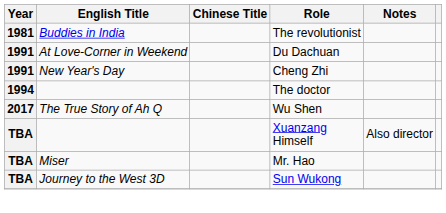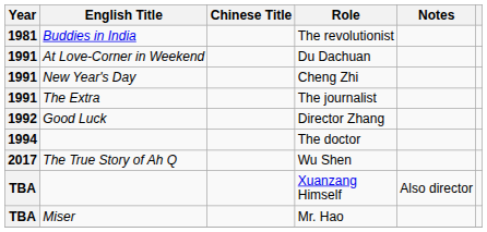 <table class="wikitable plainrowheaders sortable" style="margin-right: 0;">
 <tr>
 <th scope="col">Year</th>
 <th scope="col">English Title</th>
 <th scope="col">Chinese Title</th>
 <th scope="col">Role</th>
 <th scope="col" class="unsortable">Notes</th>
 <th scope="col" class="unsortable"></th>
 </tr>
 <tr>
 <th scope="row">1981</th>
 <td><em><a href='#'>Buddies in India</a></em></td>
 <td></td>
 <td>The revolutionist</td>
 <td></td>
 <td style="text-align: center;"></td>
 </tr>
 <tr>
 <th scope="row">1991</th>
 <td><em>At Love-Corner in Weekend</em></td>
 <td></td>
 <td>Du Dachuan</td>
 <td></td>
 <td style="text-align: center;"></td>
 </tr>
 <tr>
 <th scope="row">1991</th>
 <td><em>New Year's Day</em></td>
 <td></td>
 <td>Cheng Zhi</td>
+<td></td>
+<td style="text-align: center;"></td>
+</tr>
+<tr>
+<th scope="row">1991</th>
+<td><em>The Extra</em></td>
+<td></td>
+<td>The journalist</td>
+<td></td>
+<td style="text-align: center;"></td>
+</tr>
+<tr>
+<th scope="row">1992</th>
+<td><em>Good Luck</em></td>
+<td></td>
+<td>Director Zhang</td>
 <td></td>
 <td style="text-align: center;"></td>
 </tr>
 <tr>
 <th scope="row">1994</th>
 <td></td>
 <td></td>
 <td>The doctor</td>
 <td></td>
 <td style="text-align: center;"></td>
 </tr>
 <tr>
 <th scope="row">2017</th>
 <td><em>The True Story of Ah Q</em></td>
 <td></td>
 <td>Wu Shen</td>
 <td></td>
 <td style="text-align: center;"></td>
 </tr>
 <tr>
 <th scope="row">TBA</th>
 <td></td>
 <td></td>
 <td><a href='#'>Xuanzang</a><br>Himself</td>
 <td>Also director</td>
 <td style="text-align: center;"></td>
 </tr>
 <tr>
 <th scope="row">TBA</th>
 <td><em>Miser</em></td>
 <td></td>
 <td>Mr. Hao</td>
 <td></td>
 <td style="text-align: center;"></td>
 </tr>
 <tr>
-<th scope="row">TBA</th>
-<td><em>Journey to the West 3D</em></td>
-<td></td>
-<td><a href='#'>Sun Wukong</a></td>
-<td></td>
-<td style="text-align: center;"></td>
-</tr>
-<tr>
 </tr>
 </table>
